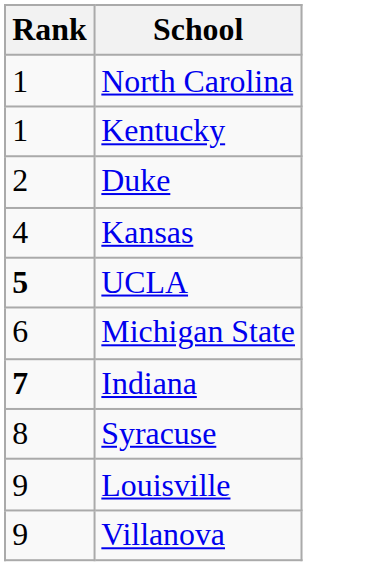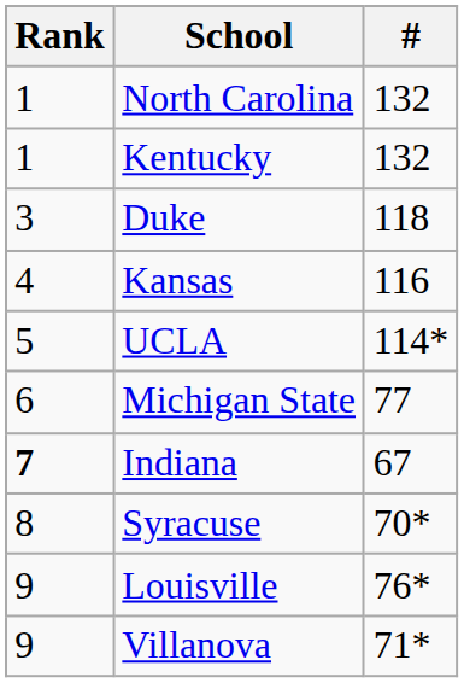 <table class="wikitable">
 <tr>
 <th>Rank</th>
 <th>School</th>
+<th>#</th>
 </tr>
 <tr>
 <td>1</td>
 <td><a href='#'>North Carolina</a></td>
+<td>132</td>
 </tr>
 <tr>
 <td>1</td>
 <td><a href='#'>Kentucky</a></td>
+<td>132</td>
 </tr>
 <tr>
-<td>2</td>
+<td>3</td>
 <td><a href='#'>Duke</a></td>
+<td>118</td>
 </tr>
 <tr>
 <td>4</td>
 <td><a href='#'>Kansas</a></td>
+<td>116</td>
 </tr>
 <tr>
-<td><strong>5</strong></td>
+<td>5</td>
 <td><a href='#'>UCLA</a></td>
+<td>114*</td>
 </tr>
 <tr>
 <td>6</td>
 <td><a href='#'>Michigan State</a></td>
+<td>77</td>
 </tr>
 <tr>
 <td><strong>7</strong></td>
 <td><a href='#'>Indiana</a></td>
+<td>67</td>
 </tr>
 <tr>
 <td>8</td>
 <td><a href='#'>Syracuse</a></td>
+<td>70*</td>
 </tr>
 <tr>
 <td>9</td>
 <td><a href='#'>Louisville</a></td>
+<td>76*</td>
 </tr>
 <tr>
 <td>9</td>
 <td><a href='#'>Villanova</a></td>
+<td>71*</td>
 </tr>
 </table>
